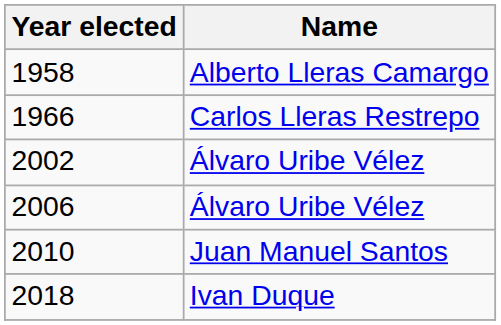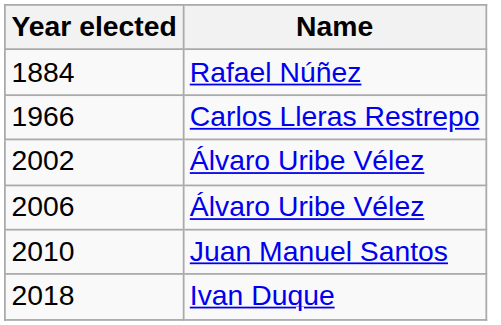 <table class="wikitable">
 <tr>
 <th>Year elected</th>
 <th>Name</th>
 </tr>
 <tr>
-<td>1958</td>
-<td><a href='#'>Alberto Lleras Camargo</a></td>
+<td>1884</td>
+<td><a href='#'>Rafael Núñez</a></td>
 </tr>
 <tr>
 <td>1966</td>
 <td><a href='#'>Carlos Lleras Restrepo</a></td>
 </tr>
 <tr>
 <td>2002</td>
 <td><a href='#'>Álvaro Uribe Vélez</a></td>
 </tr>
 <tr>
 <td>2006</td>
 <td><a href='#'>Álvaro Uribe Vélez</a></td>
 </tr>
 <tr>
 <td>2010</td>
 <td><a href='#'>Juan Manuel Santos</a></td>
 </tr>
 <tr>
 <td>2018</td>
 <td><a href='#'>Ivan Duque</a></td>
 </tr>
 </table>
